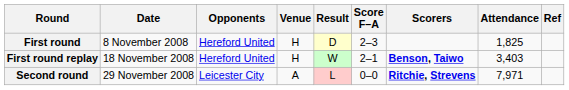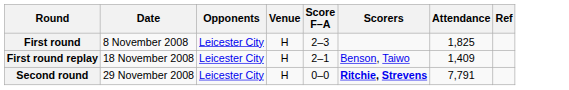 <table class="wikitable plainrowheaders" style="text-align:center">
 <tr>
 <th scope="col">Round</th>
 <th scope="col">Date</th>
 <th scope="col">Opponents</th>
 <th scope="col">Venue</th>
-<th scope="col">Result</th>
 <th scope="col">Score<br>F–A</th>
 <th scope="col" class="unsortable">Scorers</th>
 <th scope="col">Attendance</th>
 <th scope="col" class="unsortable">Ref</th>
 </tr>
 <tr>
 <th scope="row">First round</th>
 <td align="left">8 November 2008</td>
-<td align="left"><a href='#'>Hereford United</a></td>
+<td align="left"><a href='#'>Leicester City</a></td>
 <td>H</td>
-<td style="background-color:#FFFFCC">D</td>
 <td>2–3</td>
 <td align="left"></td>
 <td>1,825</td>
 <td></td>
 </tr>
 <tr>
 <th scope="row">First round replay</th>
 <td align="left">18 November 2008</td>
-<td align="left"><a href='#'>Hereford United</a></td>
+<td align="left"><a href='#'>Leicester City</a></td>
 <td>H</td>
-<td style="background-color:#CCFFCC">W</td>
 <td>2–1</td>
-<td align="left"><strong><a href='#'>Benson</a>, <a href='#'>Taiwo</a></strong></td>
-<td>3,403</td>
+<td align="left"><a href='#'>Benson</a>, <a href='#'>Taiwo</a></td>
+<td>1,409</td>
 <td></td>
 </tr>
 <tr>
 <th scope="row">Second round</th>
 <td align="left">29 November 2008</td>
 <td align="left"><a href='#'>Leicester City</a></td>
-<td>A</td>
-<td style="background-color:#FFCCCC">L</td>
+<td>H</td>
 <td>0–0</td>
 <td align="left"><strong><a href='#'>Ritchie</a>, <a href='#'>Strevens</a></strong></td>
-<td>7,971</td>
+<td>7,791</td>
 <td></td>
 </tr>
 </table>
